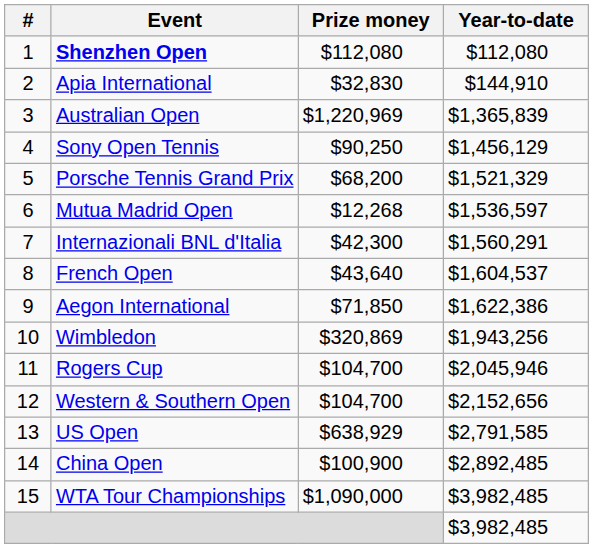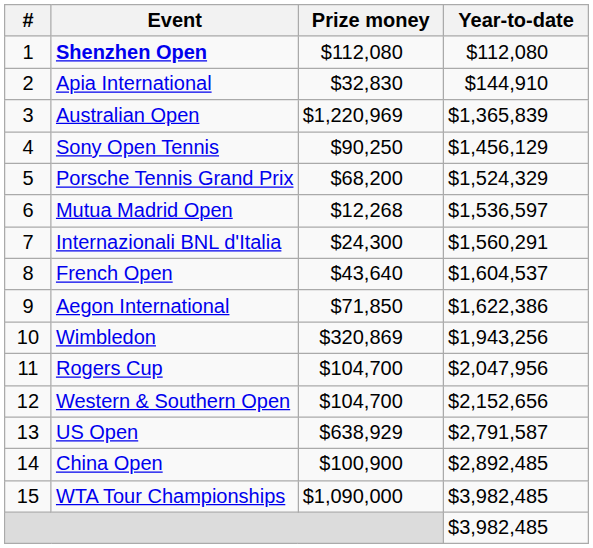 <table class="wikitable sortable">
 <tr>
 <th width=30>#</th>
 <th>Event</th>
 <th>Prize money</th>
 <th>Year-to-date</th>
 </tr>
 <tr>
 <td align=center>1</td>
 <td><strong><a href='#'>Shenzhen Open</a></strong></td>
 <td align=right style="padding-right: 2em">$112,080</td>
 <td align=right style="padding-right: 2em">$112,080</td>
 </tr>
 <tr>
 <td align=center>2</td>
 <td><a href='#'>Apia International</a></td>
 <td align=right style="padding-right: 2em">$32,830</td>
 <td align=right style="padding-right: 2em">$144,910</td>
 </tr>
 <tr>
 <td align=center>3</td>
 <td><a href='#'>Australian Open</a></td>
 <td align=right style="padding-right: 2em">$1,220,969</td>
 <td align=right style="padding-right: 2em">$1,365,839</td>
 </tr>
 <tr>
 <td align=center>4</td>
 <td><a href='#'>Sony Open Tennis</a></td>
 <td align=right style="padding-right: 2em">$90,250</td>
 <td align=right style="padding-right: 2em">$1,456,129</td>
 </tr>
 <tr>
 <td align=center>5</td>
 <td><a href='#'>Porsche Tennis Grand Prix</a></td>
 <td align=right style="padding-right: 2em">$68,200</td>
-<td align=right style="padding-right: 2em">$1,521,329</td>
+<td align=right style="padding-right: 2em">$1,524,329</td>
 </tr>
 <tr>
 <td align=center>6</td>
 <td><a href='#'>Mutua Madrid Open</a></td>
 <td align=right style="padding-right: 2em">$12,268</td>
 <td align=right style="padding-right: 2em">$1,536,597</td>
 </tr>
 <tr>
 <td align=center>7</td>
 <td><a href='#'>Internazionali BNL d'Italia</a></td>
-<td align=right style="padding-right: 2em">$42,300</td>
+<td align=right style="padding-right: 2em">$24,300</td>
 <td align=right style="padding-right: 2em">$1,560,291</td>
 </tr>
 <tr>
 <td align=center>8</td>
 <td><a href='#'>French Open</a></td>
 <td align=right style="padding-right: 2em">$43,640</td>
 <td align=right style="padding-right: 2em">$1,604,537</td>
 </tr>
 <tr>
 <td align=center>9</td>
 <td><a href='#'>Aegon International</a></td>
 <td align=right style="padding-right: 2em">$71,850</td>
 <td align=right style="padding-right: 2em">$1,622,386</td>
 </tr>
 <tr>
 <td align=center>10</td>
 <td><a href='#'>Wimbledon</a></td>
 <td align=right style="padding-right: 2em">$320,869</td>
 <td align=right style="padding-right: 2em">$1,943,256</td>
 </tr>
 <tr>
 <td align=center>11</td>
 <td><a href='#'>Rogers Cup</a></td>
 <td align=right style="padding-right: 2em">$104,700</td>
-<td align=right style="padding-right: 2em">$2,045,946</td>
+<td align=right style="padding-right: 2em">$2,047,956</td>
 </tr>
 <tr>
 <td align=center>12</td>
 <td><a href='#'>Western & Southern Open</a></td>
 <td align=right style="padding-right: 2em">$104,700</td>
 <td align=right style="padding-right: 2em">$2,152,656</td>
 </tr>
 <tr>
 <td align=center>13</td>
 <td><a href='#'>US Open</a></td>
 <td align=right style="padding-right: 2em">$638,929</td>
-<td align=right style="padding-right: 2em">$2,791,585</td>
+<td align=right style="padding-right: 2em">$2,791,587</td>
 </tr>
 <tr>
 <td align=center>14</td>
 <td><a href='#'>China Open</a></td>
 <td align=right style="padding-right: 2em">$100,900</td>
 <td align=right style="padding-right: 2em">$2,892,485</td>
 </tr>
 <tr>
 <td align=center>15</td>
 <td><a href='#'>WTA Tour Championships</a></td>
 <td align=right style="padding-right: 2em">$1,090,000</td>
 <td align=right style="padding-right: 2em">$3,982,485</td>
 </tr>
 <tr class="sortbottom">
 <td colspan=3 bgcolor=#DCDCDC></td>
 <td align=right style="padding-right: 2em">$3,982,485</td>
 </tr>
 </table>
